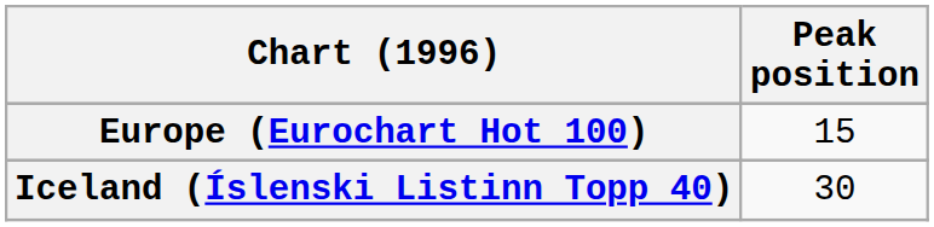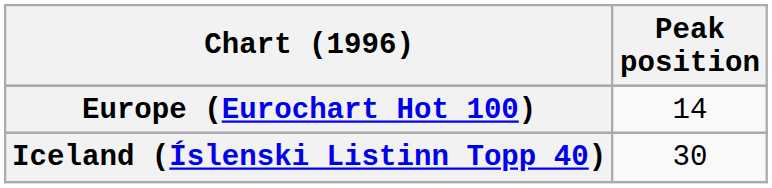 <table class="wikitable sortable plainrowheaders" style="text-align:center">
 <tr>
 <th>Chart (1996)</th>
 <th>Peak<br>position</th>
 </tr>
 <tr>
 </tr>
 <tr>
 </tr>
 <tr>
 </tr>
 <tr>
 <th scope="row">Europe (<a href='#'>Eurochart Hot 100</a>)</th>
-<td>15</td>
+<td>14</td>
 </tr>
 <tr>
 </tr>
 <tr>
 <th scope="row">Iceland (<a href='#'>Íslenski Listinn Topp 40</a>)</th>
 <td>30</td>
 </tr>
 <tr>
 </tr>
 <tr>
 </tr>
 <tr>
 </tr>
 <tr>
 </tr>
 <tr>
 </tr>
 <tr>
 </tr>
 <tr>
 </tr>
 <tr>
 </tr>
 <tr>
 </tr>
 <tr>
 </tr>
 <tr>
 </tr>
 <tr>
 </tr>
 <tr>
 </tr>
 <tr>
 </tr>
 </table>
